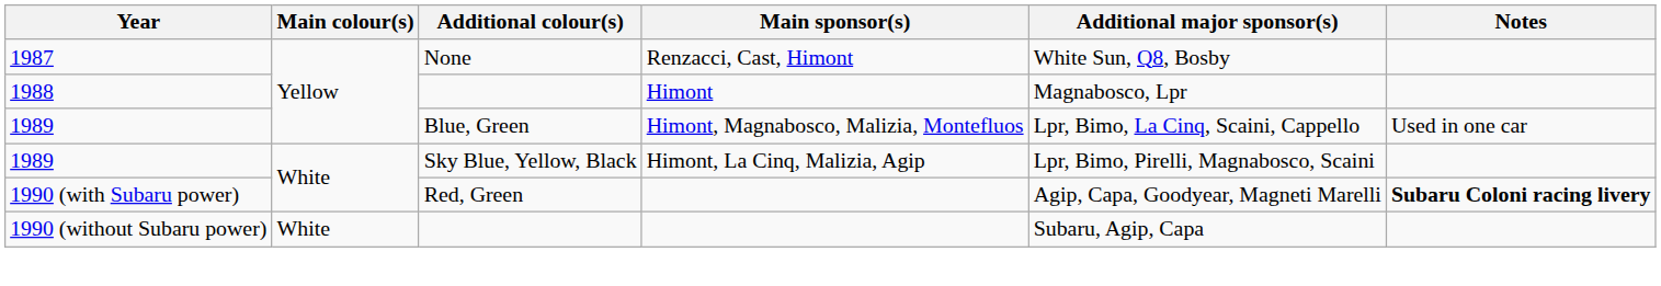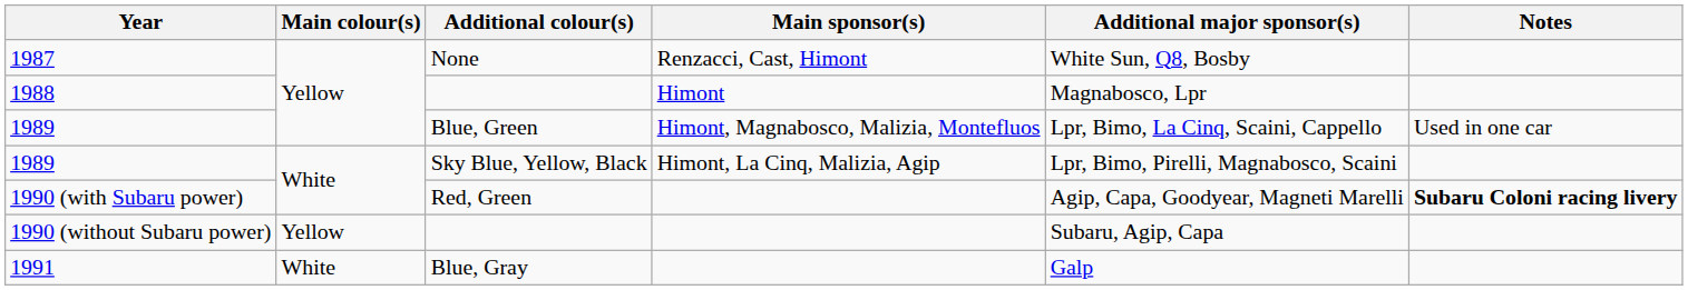 <table class="wikitable">
 <tr>
 <th>Year</th>
 <th>Main colour(s)</th>
 <th>Additional colour(s)</th>
 <th>Main sponsor(s)</th>
 <th>Additional major sponsor(s)</th>
 <th>Notes</th>
 </tr>
 <tr>
 <td><a href='#'>1987</a></td>
 <td rowspan=3>Yellow</td>
 <td>None</td>
 <td>Renzacci, Cast, <a href='#'>Himont</a></td>
 <td>White Sun, <a href='#'>Q8</a>, Bosby</td>
 <td></td>
 </tr>
 <tr>
 <td><a href='#'>1988</a></td>
 <td></td>
 <td><a href='#'>Himont</a></td>
 <td>Magnabosco, Lpr</td>
 <td></td>
 </tr>
 <tr>
 <td><a href='#'>1989</a></td>
 <td>Blue, Green</td>
 <td><a href='#'>Himont</a>, Magnabosco, Malizia, <a href='#'>Montefluos</a></td>
 <td>Lpr, Bimo, <a href='#'>La Cinq</a>, Scaini, Cappello</td>
 <td>Used in one car</td>
 </tr>
 <tr>
 <td><a href='#'>1989</a></td>
 <td rowspan=2>White</td>
 <td>Sky Blue, Yellow, Black</td>
 <td>Himont, La Cinq, Malizia, Agip</td>
 <td>Lpr, Bimo, Pirelli, Magnabosco, Scaini</td>
 <td></td>
 </tr>
 <tr>
 <td><a href='#'>1990</a> (with <a href='#'>Subaru</a> power)</td>
 <td>Red, Green</td>
 <td></td>
 <td>Agip, Capa, Goodyear, Magneti Marelli</td>
 <td><strong>Subaru Coloni racing livery</strong></td>
 </tr>
 <tr>
 <td><a href='#'>1990</a> (without Subaru power)</td>
-<td>White</td>
+<td>Yellow</td>
 <td></td>
 <td></td>
 <td>Subaru, Agip, Capa</td>
 <td></td>
 </tr>
+<tr>
+<td><a href='#'>1991</a></td>
+<td>White</td>
+<td>Blue, Gray</td>
+<td></td>
+<td><a href='#'>Galp</a></td>
+<td></td>
+</tr>
 </table>
